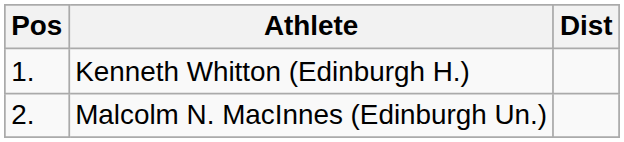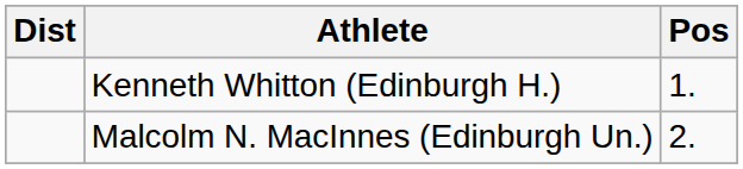 <table class="wikitable">
 <tr>
+<th>Dist</th>
+<th>Athlete</th>
 <th>Pos</th>
-<th>Athlete</th>
-<th>Dist</th>
 </tr>
 <tr>
+<td></td>
+<td>Kenneth Whitton (Edinburgh H.)</td>
 <td>1.</td>
-<td>Kenneth Whitton (Edinburgh H.)</td>
-<td></td>
 </tr>
 <tr>
+<td></td>
+<td>Malcolm N. MacInnes (Edinburgh Un.)</td>
 <td>2.</td>
-<td>Malcolm N. MacInnes (Edinburgh Un.)</td>
-<td></td>
 </tr>
 </table>
